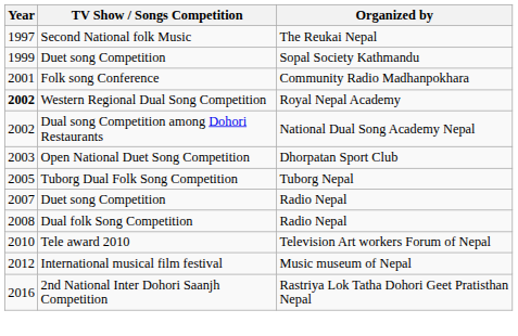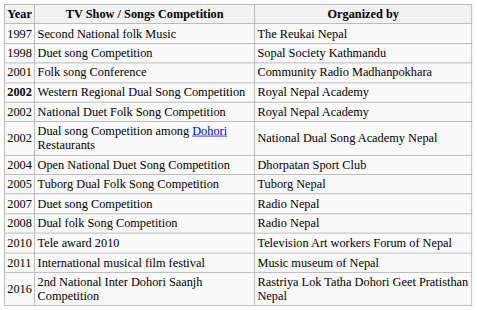 <table class="wikitable">
 <tr>
 <th>Year</th>
 <th>TV Show / Songs Competition</th>
 <th>Organized by</th>
 </tr>
 <tr>
 <td>1997</td>
 <td>Second National folk Music</td>
 <td>The Reukai Nepal</td>
 </tr>
 <tr>
-<td>1999</td>
+<td>1998</td>
 <td>Duet song Competition</td>
 <td>Sopal Society Kathmandu</td>
 </tr>
 <tr>
 <td>2001</td>
 <td>Folk song Conference</td>
 <td>Community Radio Madhanpokhara</td>
 </tr>
 <tr>
 <td><strong>2002</strong></td>
 <td>Western Regional Dual Song Competition</td>
 <td>Royal Nepal Academy</td>
 </tr>
 <tr>
 <td>2002</td>
+<td>National Duet Folk Song Competition</td>
+<td>Royal Nepal Academy</td>
+</tr>
+<tr>
+<td>2002</td>
 <td>Dual song Competition among <a href='#'>Dohori</a> Restaurants</td>
 <td>National Dual Song Academy Nepal</td>
 </tr>
 <tr>
-<td>2003</td>
+<td>2004</td>
 <td>Open National Duet Song Competition</td>
 <td>Dhorpatan Sport Club</td>
 </tr>
 <tr>
 <td>2005</td>
 <td>Tuborg Dual Folk Song Competition</td>
 <td>Tuborg Nepal</td>
 </tr>
 <tr>
 <td>2007</td>
 <td>Duet song Competition</td>
 <td>Radio Nepal</td>
 </tr>
 <tr>
 <td>2008</td>
 <td>Dual folk Song Competition</td>
 <td>Radio Nepal</td>
 </tr>
 <tr>
 <td>2010</td>
 <td>Tele award 2010</td>
 <td>Television Art workers Forum of Nepal</td>
 </tr>
 <tr>
-<td>2012</td>
+<td>2011</td>
 <td>International musical film festival</td>
 <td>Music museum of Nepal</td>
 </tr>
 <tr>
 <td>2016</td>
 <td>2nd National Inter Dohori Saanjh Competition</td>
 <td>Rastriya Lok Tatha Dohori Geet Pratisthan Nepal</td>
 </tr>
 </table>
